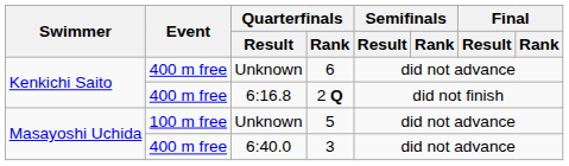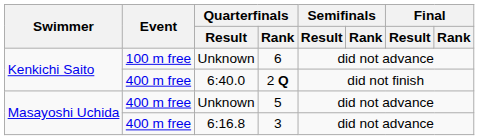 <table class=wikitable style="font-size:90%">
 <tr>
 <th rowspan=2>Swimmer</th>
 <th rowspan=2>Event</th>
 <th colspan=2>Quarterfinals</th>
 <th colspan=2>Semifinals</th>
 <th colspan=2>Final</th>
 </tr>
 <tr>
 <th>Result</th>
 <th>Rank</th>
 <th>Result</th>
 <th>Rank</th>
 <th>Result</th>
 <th>Rank</th>
 </tr>
 <tr>
 <td rowspan=2><a href='#'>Kenkichi Saito</a></td>
-<td><a href='#'>400 m free</a></td>
+<td><a href='#'>100 m free</a></td>
 <td align=center>Unknown</td>
 <td align=center>6</td>
 <td align=center colspan=4>did not advance</td>
 </tr>
 <tr>
 <td><a href='#'>400 m free</a></td>
-<td align=center>6:16.8</td>
+<td align=center>6:40.0</td>
 <td align=center>2 <strong>Q</strong></td>
 <td align=center colspan=4>did not finish</td>
 </tr>
 <tr>
 <td rowspan=2><a href='#'>Masayoshi Uchida</a></td>
-<td><a href='#'>100 m free</a></td>
+<td><a href='#'>400 m free</a></td>
 <td align=center>Unknown</td>
 <td align=center>5</td>
 <td align=center colspan=4>did not advance</td>
 </tr>
 <tr>
 <td><a href='#'>400 m free</a></td>
-<td align=center>6:40.0</td>
+<td align=center>6:16.8</td>
 <td align=center>3</td>
 <td align=center colspan=4>did not advance</td>
 </tr>
 </table>
